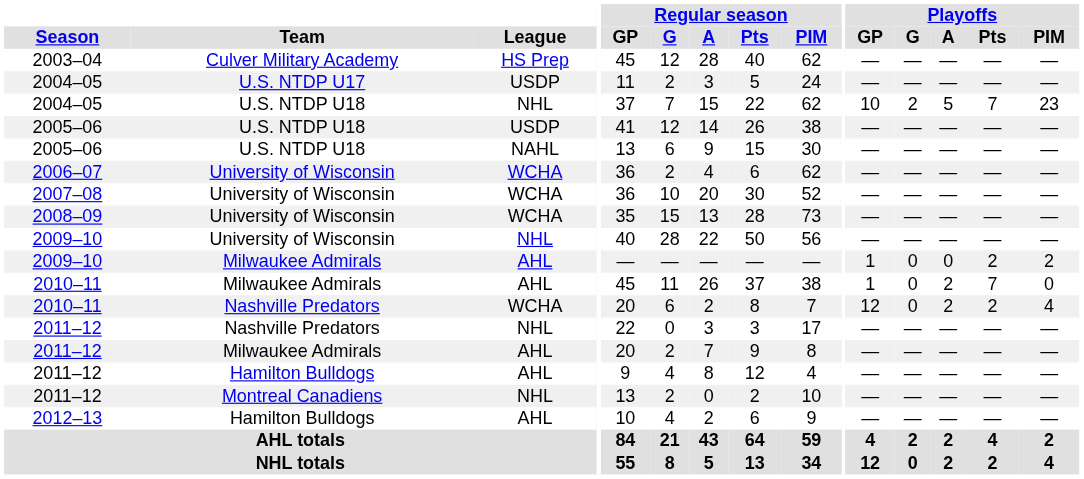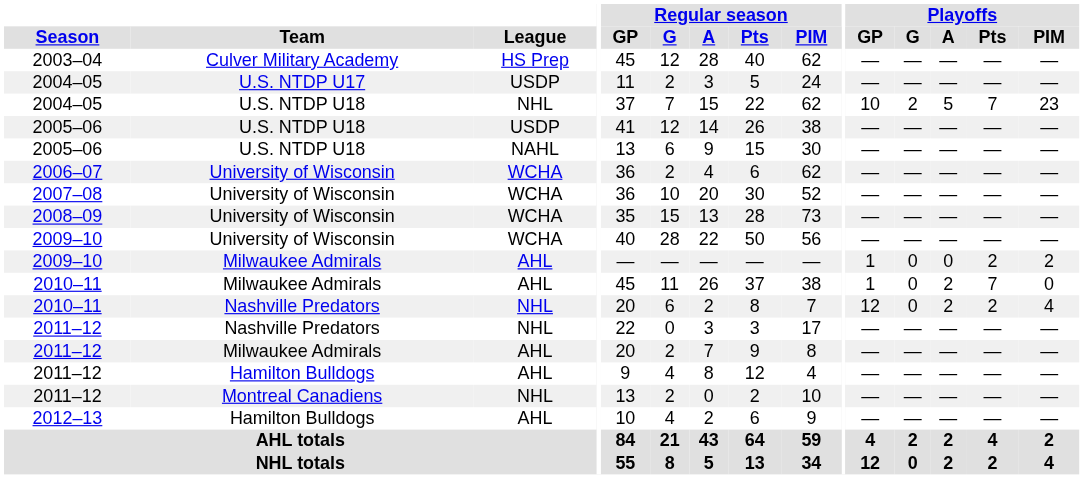 <table border="0" cellpadding="1" cellspacing="0" style="text-align:center; width:60em">
 <tr bgcolor="#e0e0e0">
 <th colspan="3" bgcolor="#ffffff"></th>
 <th rowspan="99" bgcolor="#ffffff"></th>
 <th colspan="5"><a href='#'>Regular season</a></th>
 <th rowspan="99" bgcolor="#ffffff"></th>
 <th colspan="5"><a href='#'>Playoffs</a></th>
 </tr>
 <tr bgcolor="#e0e0e0">
 <th><a href='#'>Season</a></th>
 <th>Team</th>
 <th>League</th>
 <th>GP</th>
 <th><a href='#'>G</a></th>
 <th><a href='#'>A</a></th>
 <th><a href='#'>Pts</a></th>
 <th><a href='#'>PIM</a></th>
 <th>GP</th>
 <th>G</th>
 <th>A</th>
 <th>Pts</th>
 <th>PIM</th>
 </tr>
 <tr>
 <td>2003–04</td>
 <td><a href='#'>Culver Military Academy</a></td>
 <td><a href='#'>HS Prep</a></td>
 <td>45</td>
 <td>12</td>
 <td>28</td>
 <td>40</td>
 <td>62</td>
 <td>—</td>
 <td>—</td>
 <td>—</td>
 <td>—</td>
 <td>—</td>
 </tr>
 <tr bgcolor="#f0f0f0">
 <td>2004–05</td>
 <td><a href='#'>U.S. NTDP U17</a></td>
 <td>USDP</td>
 <td>11</td>
 <td>2</td>
 <td>3</td>
 <td>5</td>
 <td>24</td>
 <td>—</td>
 <td>—</td>
 <td>—</td>
 <td>—</td>
 <td>—</td>
 </tr>
 <tr>
 <td>2004–05</td>
 <td>U.S. NTDP U18</td>
 <td>NHL</td>
 <td>37</td>
 <td>7</td>
 <td>15</td>
 <td>22</td>
 <td>62</td>
 <td>10</td>
 <td>2</td>
 <td>5</td>
 <td>7</td>
 <td>23</td>
 </tr>
 <tr bgcolor="#f0f0f0">
 <td>2005–06</td>
 <td>U.S. NTDP U18</td>
 <td>USDP</td>
 <td>41</td>
 <td>12</td>
 <td>14</td>
 <td>26</td>
 <td>38</td>
 <td>—</td>
 <td>—</td>
 <td>—</td>
 <td>—</td>
 <td>—</td>
 </tr>
 <tr>
 <td>2005–06</td>
 <td>U.S. NTDP U18</td>
 <td>NAHL</td>
 <td>13</td>
 <td>6</td>
 <td>9</td>
 <td>15</td>
 <td>30</td>
 <td>—</td>
 <td>—</td>
 <td>—</td>
 <td>—</td>
 <td>—</td>
 </tr>
 <tr bgcolor="#f0f0f0">
 <td><a href='#'>2006–07</a></td>
 <td><a href='#'>University of Wisconsin</a></td>
 <td><a href='#'>WCHA</a></td>
 <td>36</td>
 <td>2</td>
 <td>4</td>
 <td>6</td>
 <td>62</td>
 <td>—</td>
 <td>—</td>
 <td>—</td>
 <td>—</td>
 <td>—</td>
 </tr>
 <tr>
 <td><a href='#'>2007–08</a></td>
 <td>University of Wisconsin</td>
 <td>WCHA</td>
 <td>36</td>
 <td>10</td>
 <td>20</td>
 <td>30</td>
 <td>52</td>
 <td>—</td>
 <td>—</td>
 <td>—</td>
 <td>—</td>
 <td>—</td>
 </tr>
 <tr bgcolor="#f0f0f0">
 <td><a href='#'>2008–09</a></td>
 <td>University of Wisconsin</td>
 <td>WCHA</td>
 <td>35</td>
 <td>15</td>
 <td>13</td>
 <td>28</td>
 <td>73</td>
 <td>—</td>
 <td>—</td>
 <td>—</td>
 <td>—</td>
 <td>—</td>
 </tr>
 <tr>
 <td><a href='#'>2009–10</a></td>
 <td>University of Wisconsin</td>
-<td><a href='#'>NHL</a></td>
+<td>WCHA</td>
 <td>40</td>
 <td>28</td>
 <td>22</td>
 <td>50</td>
 <td>56</td>
 <td>—</td>
 <td>—</td>
 <td>—</td>
 <td>—</td>
 <td>—</td>
 </tr>
 <tr bgcolor="#f0f0f0">
 <td><a href='#'>2009–10</a></td>
 <td><a href='#'>Milwaukee Admirals</a></td>
 <td><a href='#'>AHL</a></td>
 <td>—</td>
 <td>—</td>
 <td>—</td>
 <td>—</td>
 <td>—</td>
 <td>1</td>
 <td>0</td>
 <td>0</td>
 <td>2</td>
 <td>2</td>
 </tr>
 <tr>
 <td><a href='#'>2010–11</a></td>
 <td>Milwaukee Admirals</td>
 <td>AHL</td>
 <td>45</td>
 <td>11</td>
 <td>26</td>
 <td>37</td>
 <td>38</td>
 <td>1</td>
 <td>0</td>
 <td>2</td>
 <td>7</td>
 <td>0</td>
 </tr>
 <tr bgcolor="#f0f0f0">
 <td><a href='#'>2010–11</a></td>
 <td><a href='#'>Nashville Predators</a></td>
-<td>WCHA</td>
+<td><a href='#'>NHL</a></td>
 <td>20</td>
 <td>6</td>
 <td>2</td>
 <td>8</td>
 <td>7</td>
 <td>12</td>
 <td>0</td>
 <td>2</td>
 <td>2</td>
 <td>4</td>
 </tr>
 <tr>
 <td><a href='#'>2011–12</a></td>
 <td>Nashville Predators</td>
 <td>NHL</td>
 <td>22</td>
 <td>0</td>
 <td>3</td>
 <td>3</td>
 <td>17</td>
 <td>—</td>
 <td>—</td>
 <td>—</td>
 <td>—</td>
 <td>—</td>
 </tr>
 <tr bgcolor="#f0f0f0">
 <td><a href='#'>2011–12</a></td>
 <td>Milwaukee Admirals</td>
 <td>AHL</td>
 <td>20</td>
 <td>2</td>
 <td>7</td>
 <td>9</td>
 <td>8</td>
 <td>—</td>
 <td>—</td>
 <td>—</td>
 <td>—</td>
 <td>—</td>
 </tr>
 <tr>
 <td>2011–12</td>
 <td><a href='#'>Hamilton Bulldogs</a></td>
 <td>AHL</td>
 <td>9</td>
 <td>4</td>
 <td>8</td>
 <td>12</td>
 <td>4</td>
 <td>—</td>
 <td>—</td>
 <td>—</td>
 <td>—</td>
 <td>—</td>
 </tr>
 <tr bgcolor="#f0f0f0">
 <td>2011–12</td>
 <td><a href='#'>Montreal Canadiens</a></td>
 <td>NHL</td>
 <td>13</td>
 <td>2</td>
 <td>0</td>
 <td>2</td>
 <td>10</td>
 <td>—</td>
 <td>—</td>
 <td>—</td>
 <td>—</td>
 <td>—</td>
 </tr>
 <tr>
 <td><a href='#'>2012–13</a></td>
 <td>Hamilton Bulldogs</td>
 <td>AHL</td>
 <td>10</td>
 <td>4</td>
 <td>2</td>
 <td>6</td>
 <td>9</td>
 <td>—</td>
 <td>—</td>
 <td>—</td>
 <td>—</td>
 <td>—</td>
 </tr>
 <tr style="background:#e0e0e0">
 <th colspan=3>AHL totals</th>
 <th>84</th>
 <th>21</th>
 <th>43</th>
 <th>64</th>
 <th>59</th>
 <th>4</th>
 <th>2</th>
 <th>2</th>
 <th>4</th>
 <th>2</th>
 </tr>
 <tr style="background:#e0e0e0">
 <th colspan=3>NHL totals</th>
 <th>55</th>
 <th>8</th>
 <th>5</th>
 <th>13</th>
 <th>34</th>
 <th>12</th>
 <th>0</th>
 <th>2</th>
 <th>2</th>
 <th>4</th>
 </tr>
 </table>
